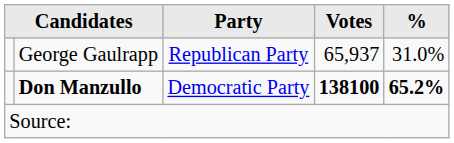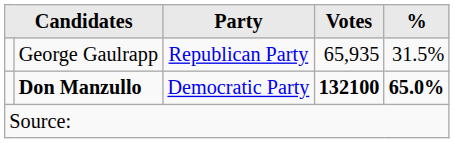 <table class=wikitable style="font-size:95%; text-align:right;">
 <tr>
 <th style="background:#e9e9e9; text-align:center;" colspan="2">Candidates</th>
 <th style="background:#e9e9e9; text-align:center;">Party</th>
 <th style="background:#e9e9e9; text-align:center;">Votes</th>
 <th style="background:#e9e9e9; text-align:center;">%</th>
 </tr>
 <tr>
 <td></td>
 <td align=left>George Gaulrapp</td>
 <td align=center><a href='#'>Republican Party</a></td>
-<td>65,937</td>
-<td>31.0%</td>
+<td>65,935</td>
+<td>31.5%</td>
 </tr>
 <tr>
 <td></td>
 <td align=left><strong>Don Manzullo</strong></td>
 <td align=center><a href='#'>Democratic Party</a></td>
-<td><strong>138100</strong></td>
-<td><strong>65.2%</strong></td>
+<td><strong>132100</strong></td>
+<td><strong>65.0%</strong></td>
 </tr>
 <tr>
 <td style="text-align:left;" colspan="6">Source:</td>
 </tr>
 </table>
